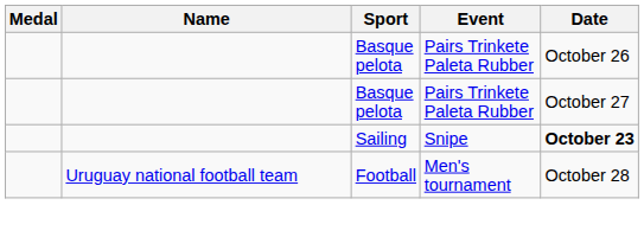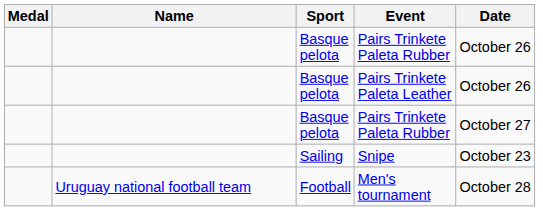 <table class="wikitable sortable" border="1" style="font-size:95%">
 <tr>
 <th>Medal</th>
 <th width=250px>Name</th>
 <th>Sport</th>
 <th width=100px>Event</th>
 <th>Date</th>
 </tr>
 <tr>
 <td></td>
 <td><br></td>
 <td><a href='#'>Basque<br>pelota</a></td>
 <td><a href='#'>Pairs Trinkete<br>Paleta Rubber</a></td>
 <td>October 26</td>
 </tr>
 <tr>
 <td></td>
 <td><br></td>
 <td><a href='#'>Basque<br>pelota</a></td>
+<td><a href='#'>Pairs Trinkete<br>Paleta Leather</a></td>
+<td>October 26</td>
+</tr>
+<tr>
+<td></td>
+<td><br></td>
+<td><a href='#'>Basque<br>pelota</a></td>
 <td><a href='#'>Pairs Trinkete<br>Paleta Rubber</a></td>
 <td>October 27</td>
 </tr>
 <tr>
 <td></td>
 <td><br></td>
 <td><a href='#'>Sailing</a></td>
 <td><a href='#'>Snipe</a></td>
-<td><strong>October 23</strong></td>
+<td>October 23</td>
 </tr>
 <tr>
 <td></td>
 <td><a href='#'>Uruguay national football team</a></td>
 <td><a href='#'>Football</a></td>
 <td><a href='#'>Men's tournament</a></td>
 <td>October 28</td>
 </tr>
 </table>
